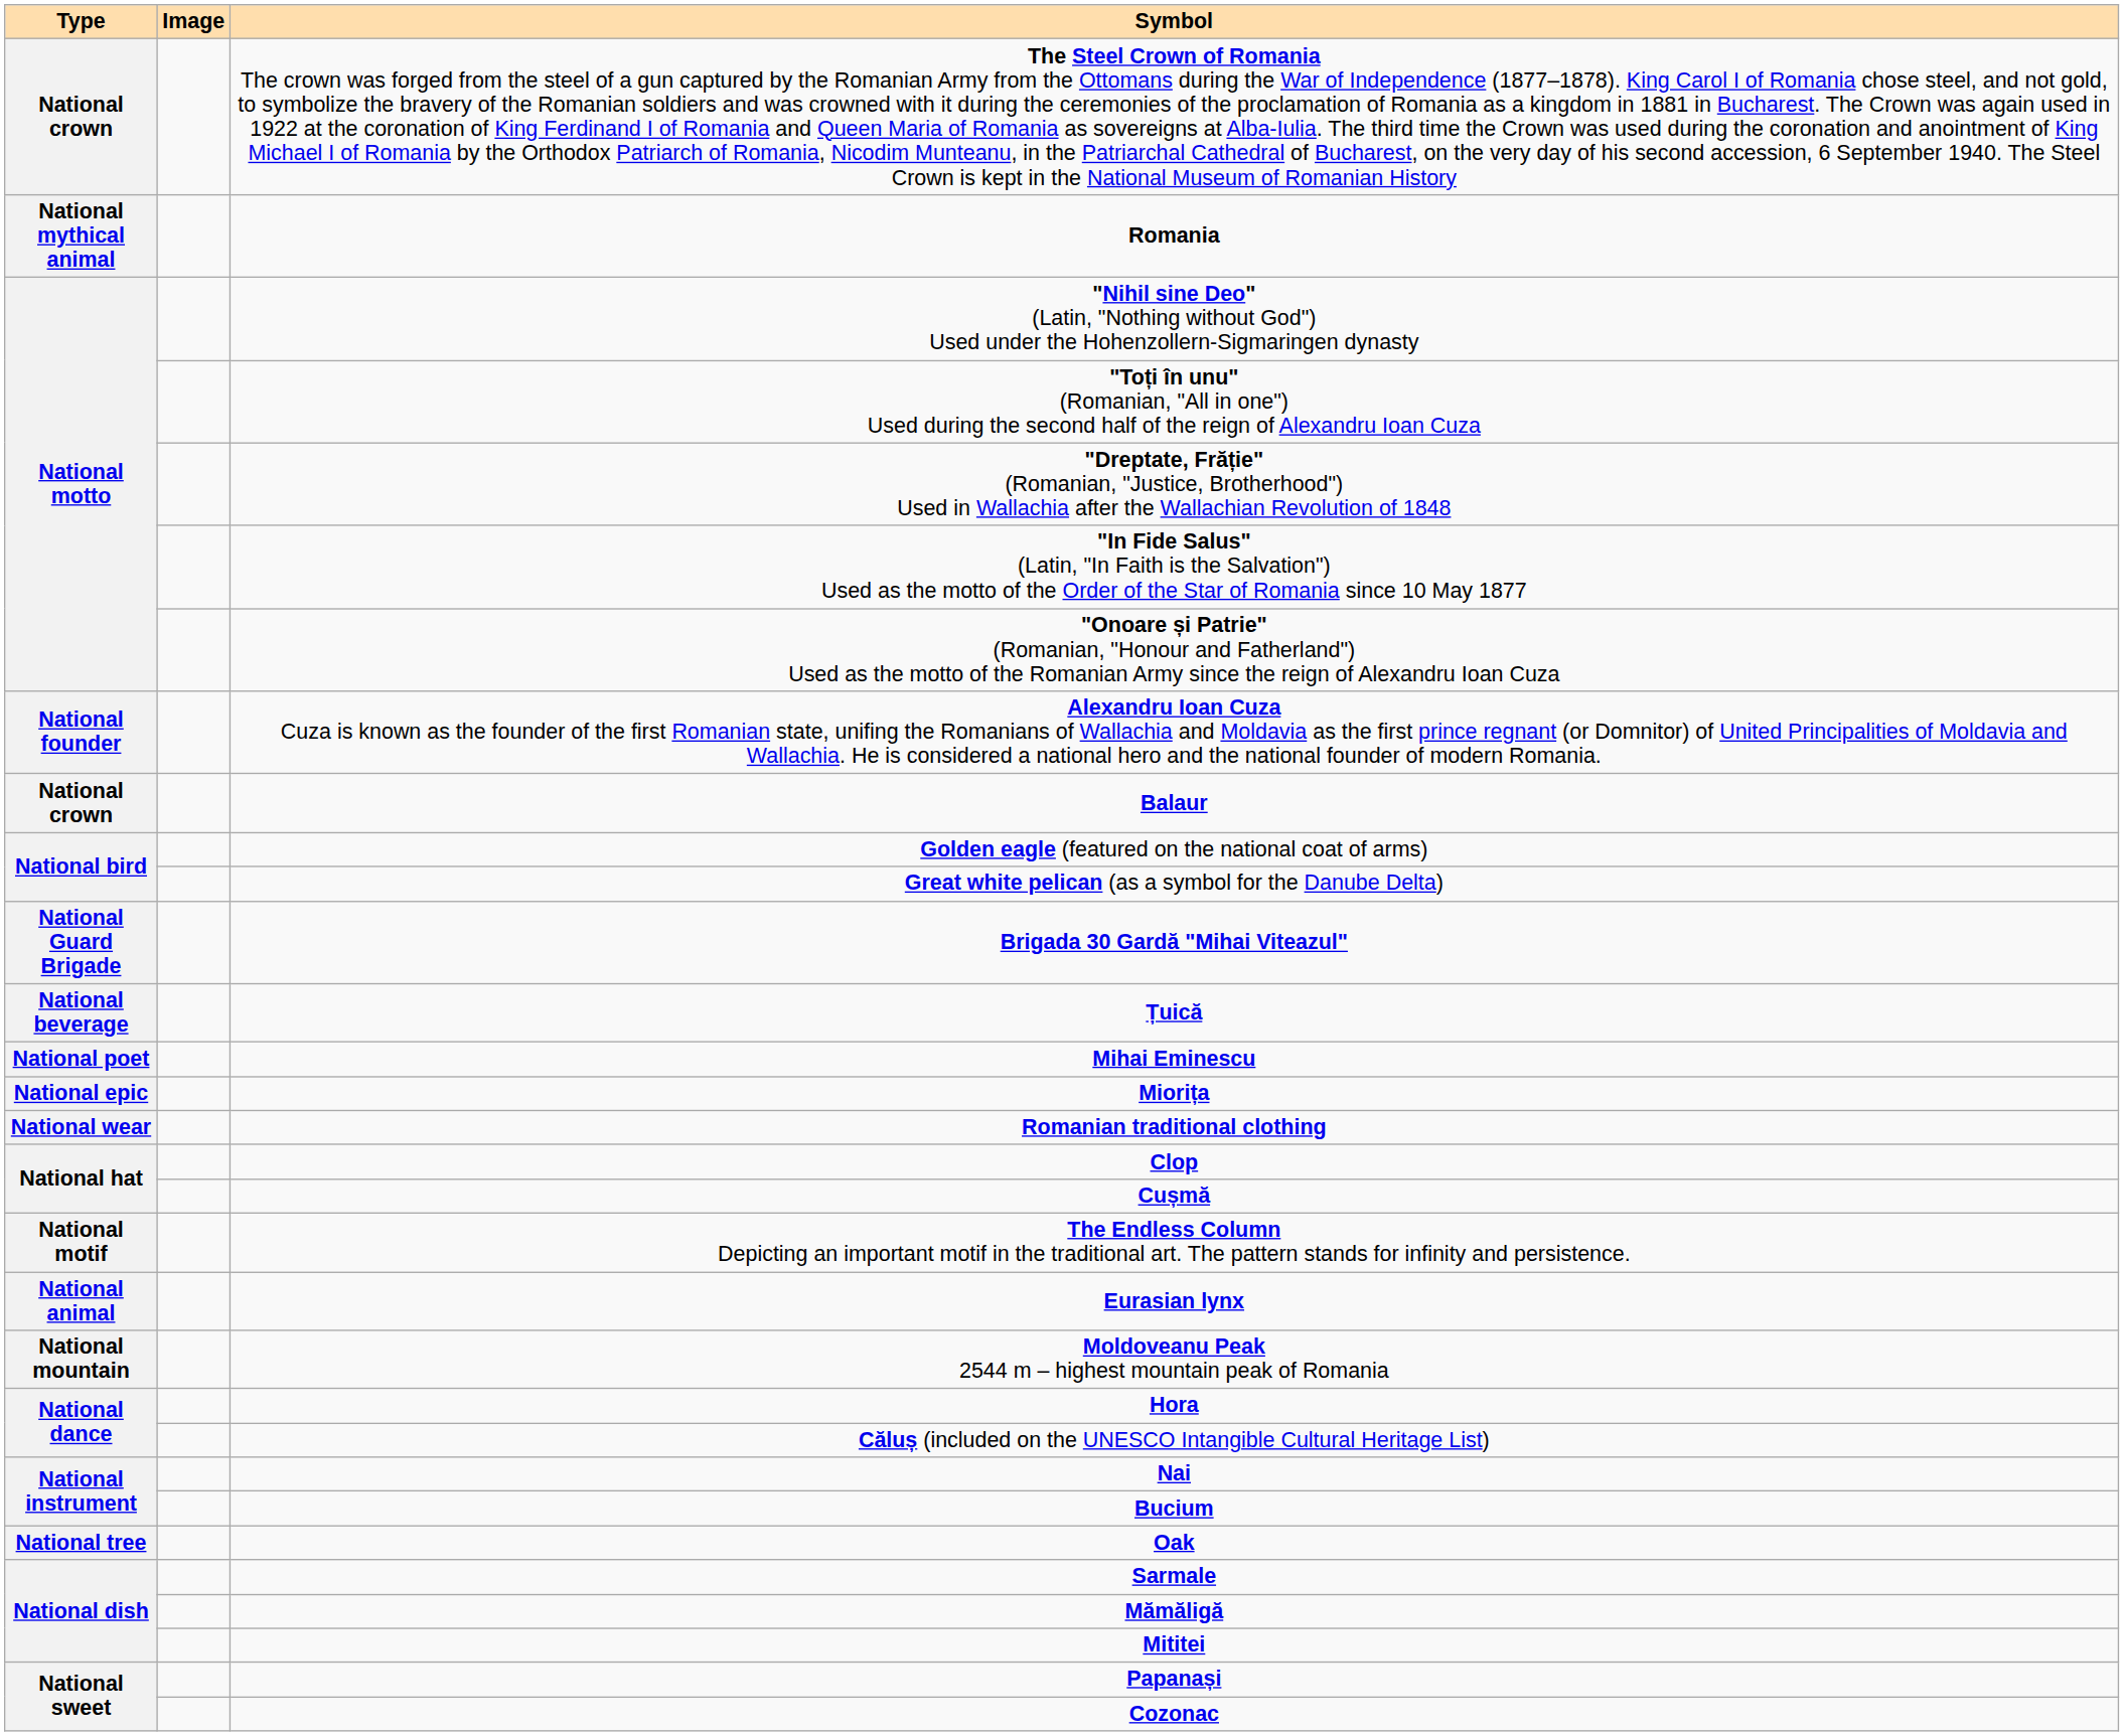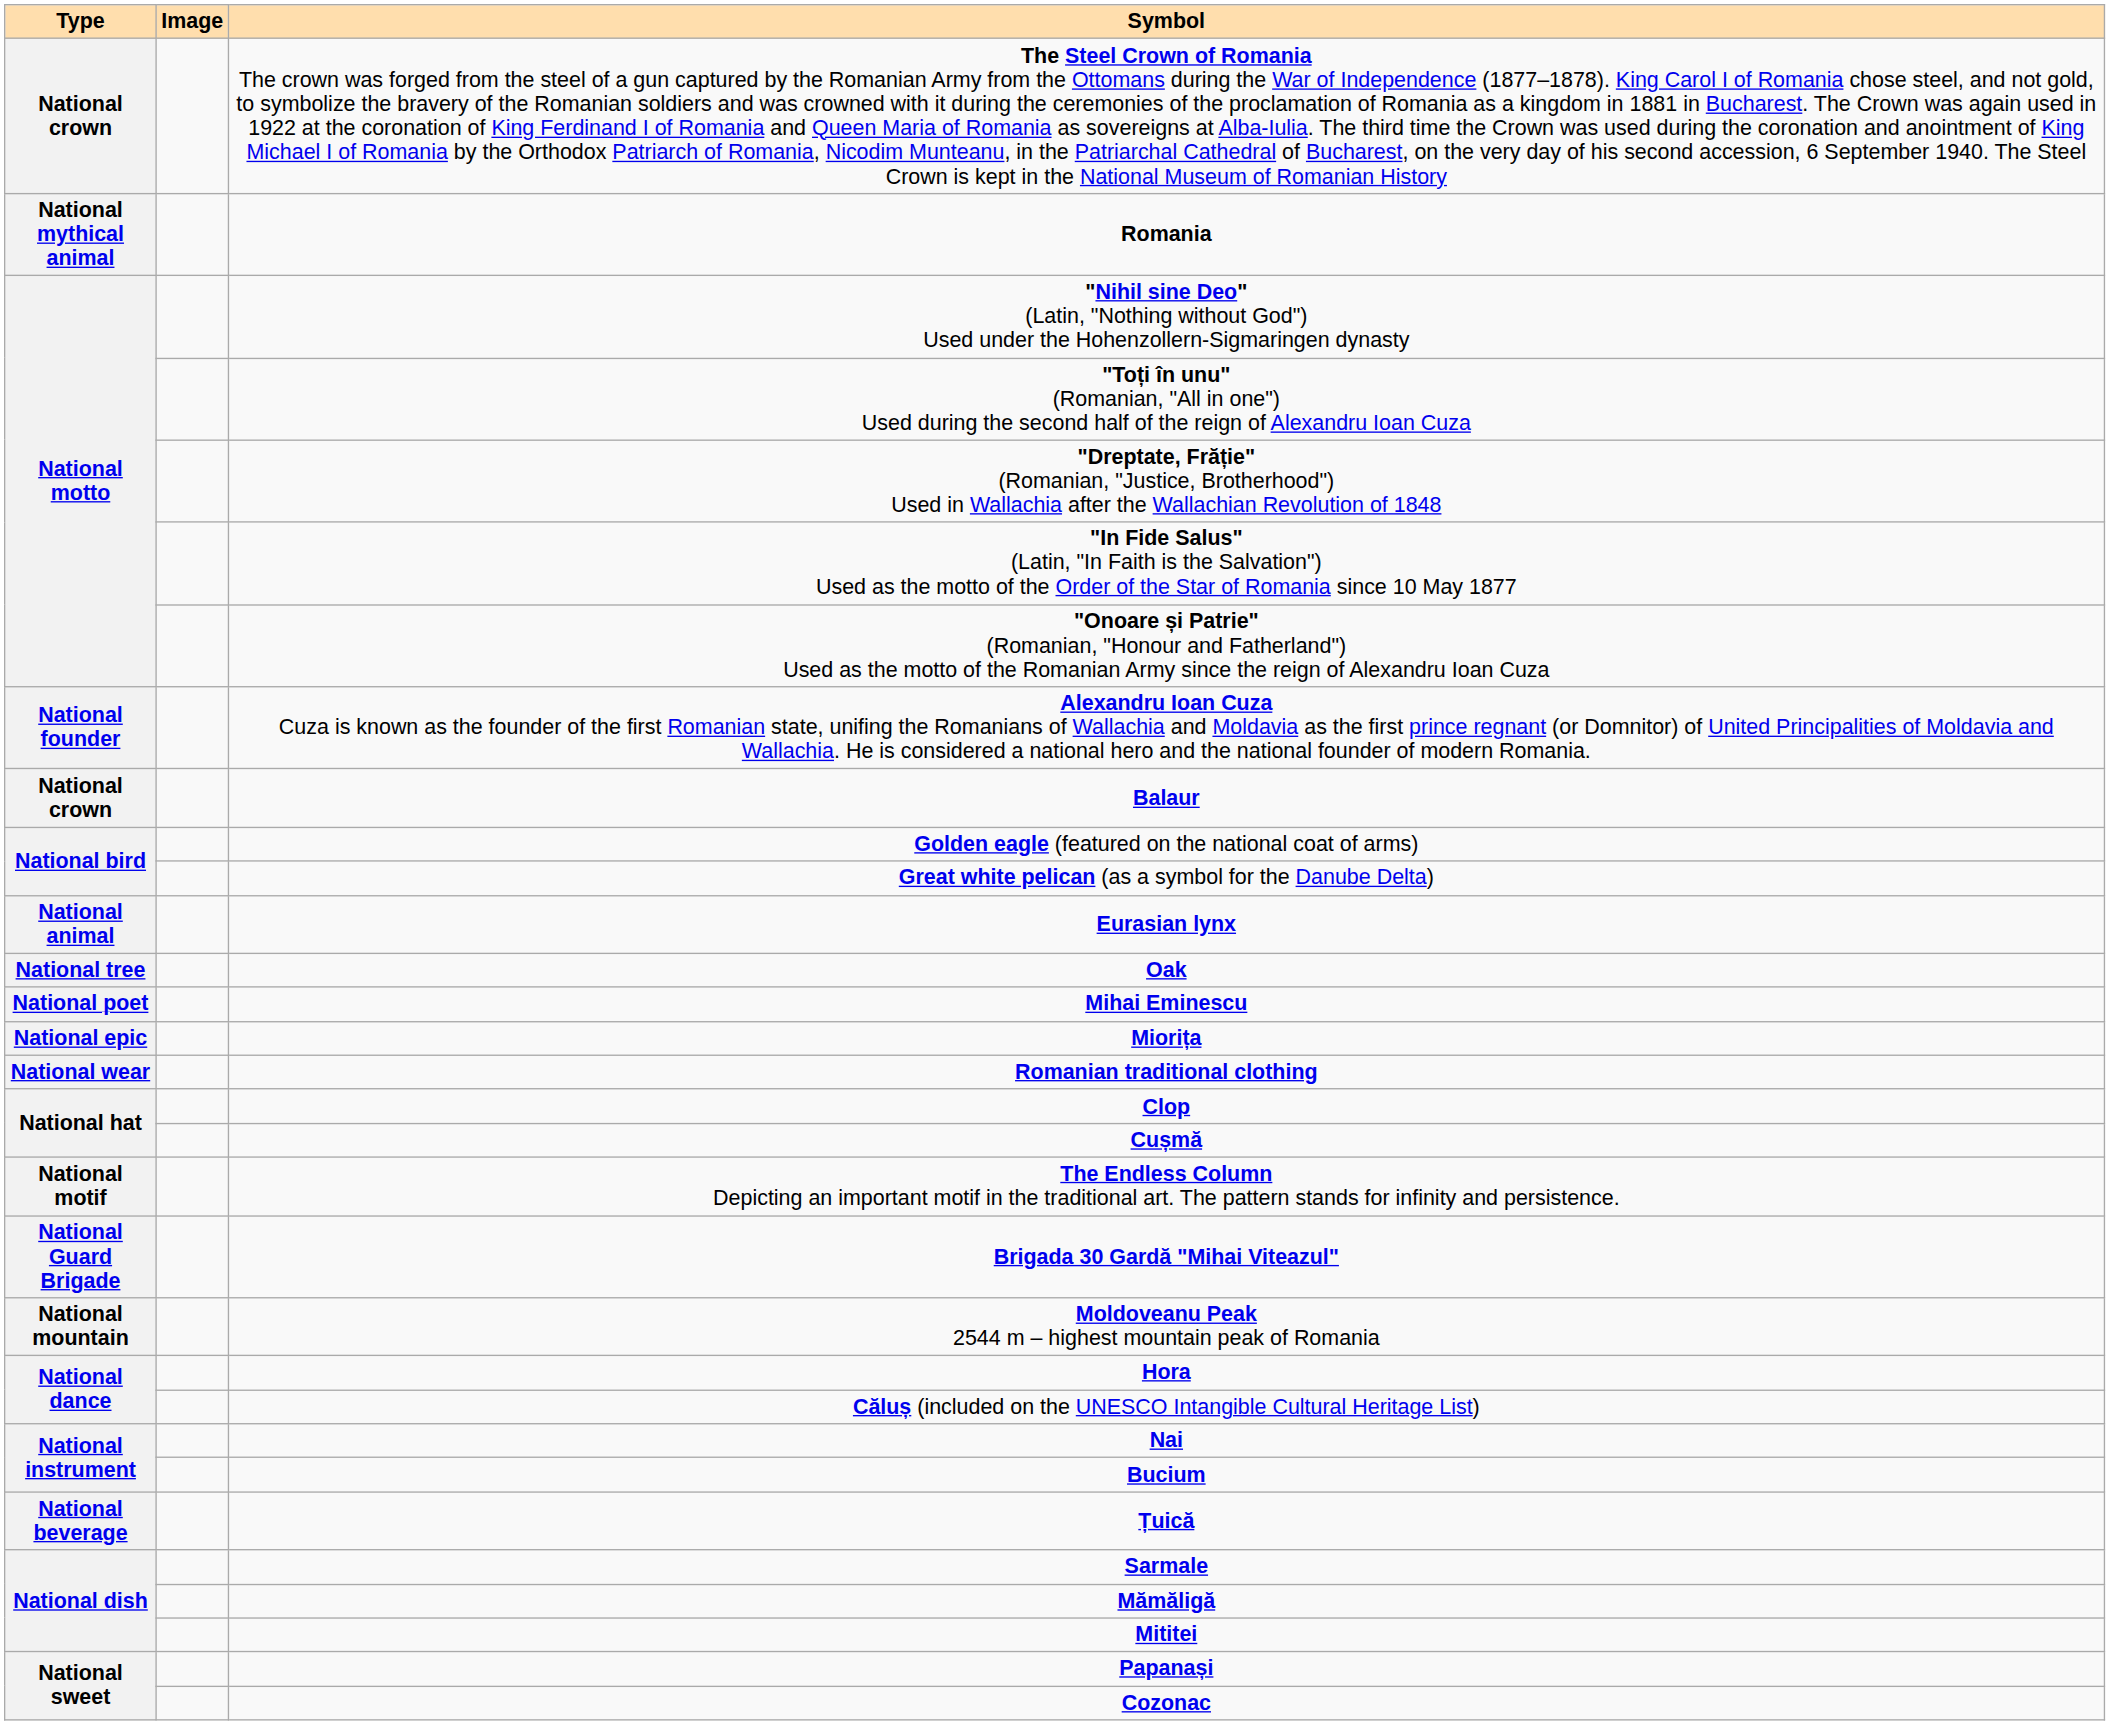 <table class="wikitable plainrowheaders" style="text-align:center;">
 <tr>
 <th scope="col" style=background:#FFDEAD;>Type</th>
 <th scope="col" style=background:#FFDEAD;>Image</th>
 <th scope="col" style=background:#FFDEAD;>Symbol</th>
 </tr>
 <tr>
 <th>National crown</th>
 <td></td>
 <td><strong>The <a href='#'>Steel Crown of Romania</a></strong><br>The crown was forged from the steel of a gun captured by the Romanian Army from the <a href='#'>Ottomans</a> during the <a href='#'>War of Independence</a> (1877–1878). <a href='#'>King Carol I of Romania</a> chose steel, and not gold, to symbolize the bravery of the Romanian soldiers and was crowned with it during the ceremonies of the proclamation of Romania as a kingdom in 1881 in <a href='#'>Bucharest</a>. The Crown was again used in 1922 at the coronation of <a href='#'>King Ferdinand I of Romania</a> and <a href='#'>Queen Maria of Romania</a> as sovereigns at <a href='#'>Alba-Iulia</a>. The third time the Crown was used during the coronation and anointment of <a href='#'>King Michael I of Romania</a> by the Orthodox <a href='#'>Patriarch of Romania</a>, <a href='#'>Nicodim Munteanu</a>, in the <a href='#'>Patriarchal Cathedral</a> of <a href='#'>Bucharest</a>, on the very day of his second accession, 6 September 1940. The Steel Crown is kept in the <a href='#'>National Museum of Romanian History</a></td>
 </tr>
 <tr>
 <th>National <a href='#'>mythical animal</a></th>
 <td></td>
 <td><strong>Romania</strong></td>
 </tr>
 <tr>
 <th rowspan="5"><a href='#'>National motto</a></th>
 <td></td>
 <td><strong>"<a href='#'>Nihil sine Deo</a>"</strong> <br>(Latin, "Nothing without God") <br> Used under the Hohenzollern-Sigmaringen dynasty</td>
 </tr>
 <tr>
 <td></td>
 <td><strong>"Toți în unu"</strong> <br>(Romanian, "All in one") <br> Used during the second half of the reign of <a href='#'>Alexandru Ioan Cuza</a></td>
 </tr>
 <tr>
 <td></td>
 <td><strong>"Dreptate, Frăție"</strong> <br>(Romanian, "Justice, Brotherhood") <br> Used in <a href='#'>Wallachia</a> after the <a href='#'>Wallachian Revolution of 1848</a></td>
 </tr>
 <tr>
 <td></td>
 <td><strong>"In Fide Salus"</strong> <br>(Latin, "In Faith is the Salvation") <br> Used as the motto of the <a href='#'>Order of the Star of Romania</a> since 10 May 1877</td>
 </tr>
 <tr>
 <td></td>
 <td><strong>"Onoare și Patrie"</strong> <br>(Romanian, "Honour and Fatherland") <br> Used as the motto of the Romanian Army since the reign of Alexandru Ioan Cuza</td>
 </tr>
 <tr>
 <th><a href='#'>National founder</a></th>
 <td></td>
 <td><strong><a href='#'>Alexandru Ioan Cuza</a></strong><br> Cuza is known as the founder of the first <a href='#'>Romanian</a> state, unifing the Romanians of <a href='#'>Wallachia</a> and <a href='#'>Moldavia</a> as the first <a href='#'>prince regnant</a> (or Domnitor) of <a href='#'>United Principalities of Moldavia and Wallachia</a>. He is considered a national hero and the national founder of modern Romania.</td>
 </tr>
 <tr>
 <th>National crown</th>
 <td></td>
 <td><strong><a href='#'>Balaur</a></strong></td>
 </tr>
 <tr>
 <th rowspan="2"><a href='#'>National bird</a></th>
 <td></td>
 <td><strong><a href='#'>Golden eagle</a></strong> (featured on the national coat of arms)</td>
 </tr>
 <tr>
 <td></td>
 <td><strong><a href='#'>Great white pelican</a></strong> (as a symbol for the <a href='#'>Danube Delta</a>)</td>
 </tr>
 <tr>
-<th><a href='#'>National Guard Brigade</a></th>
+<th><a href='#'>National animal</a></th>
 <td></td>
-<td><strong><a href='#'>Brigada 30 Gardă "Mihai Viteazul"</a></strong></td>
+<td><strong><a href='#'>Eurasian lynx</a></strong></td>
 </tr>
 <tr>
-<th><a href='#'>National beverage</a></th>
+<th><a href='#'>National tree</a></th>
 <td></td>
-<td><strong><a href='#'>Țuică</a></strong></td>
+<td><strong><a href='#'>Oak</a></strong></td>
 </tr>
 <tr>
 <th><a href='#'>National poet</a></th>
 <td></td>
 <td><strong><a href='#'>Mihai Eminescu</a></strong></td>
 </tr>
 <tr>
 <th><a href='#'>National epic</a></th>
 <td></td>
 <td><strong><a href='#'>Miorița</a></strong></td>
 </tr>
 <tr>
 <th><a href='#'>National wear</a></th>
 <td></td>
 <td><strong><a href='#'>Romanian traditional clothing</a></strong></td>
 </tr>
 <tr>
 <th rowspan="2">National hat</th>
 <td></td>
 <td><strong><a href='#'>Clop</a></strong></td>
 </tr>
 <tr>
 <td></td>
 <td><strong><a href='#'>Cușmă</a></strong></td>
 </tr>
 <tr>
 <th>National motif</th>
 <td></td>
 <td><strong><a href='#'>The Endless Column</a></strong> <br> Depicting an important motif in the traditional art. The pattern stands for infinity and persistence.</td>
 </tr>
 <tr>
-<th><a href='#'>National animal</a></th>
+<th><a href='#'>National Guard Brigade</a></th>
 <td></td>
-<td><strong><a href='#'>Eurasian lynx</a></strong></td>
+<td><strong><a href='#'>Brigada 30 Gardă "Mihai Viteazul"</a></strong></td>
 </tr>
 <tr>
 <th>National mountain</th>
 <td></td>
 <td><strong><a href='#'>Moldoveanu Peak</a></strong> <br> 2544 m – highest mountain peak of Romania</td>
 </tr>
 <tr>
 <th rowspan="2"><a href='#'>National dance</a></th>
 <td></td>
 <td><strong><a href='#'>Hora</a></strong></td>
 </tr>
 <tr>
 <td></td>
 <td><strong><a href='#'>Căluș</a></strong> (included on the <a href='#'>UNESCO Intangible Cultural Heritage List</a>)</td>
 </tr>
 <tr>
 <th rowspan="2"><a href='#'>National instrument</a></th>
 <td></td>
 <td><strong><a href='#'>Nai</a></strong></td>
 </tr>
 <tr>
 <td></td>
 <td><strong><a href='#'>Bucium</a></strong></td>
 </tr>
 <tr>
-<th><a href='#'>National tree</a></th>
+<th><a href='#'>National beverage</a></th>
 <td></td>
-<td><strong><a href='#'>Oak</a></strong></td>
+<td><strong><a href='#'>Țuică</a></strong></td>
 </tr>
 <tr>
 <th rowspan="3"><a href='#'>National dish</a></th>
 <td></td>
 <td><strong><a href='#'>Sarmale</a></strong></td>
 </tr>
 <tr>
 <td></td>
 <td><strong><a href='#'>Mămăligă</a></strong></td>
 </tr>
 <tr>
 <td></td>
 <td><strong><a href='#'>Mititei</a></strong></td>
 </tr>
 <tr>
 <th scope="row" rowspan="2">National sweet</th>
 <td></td>
 <td><strong><a href='#'>Papanași</a></strong></td>
 </tr>
 <tr>
 <td></td>
 <td><strong><a href='#'>Cozonac</a></strong></td>
 </tr>
 </table>
